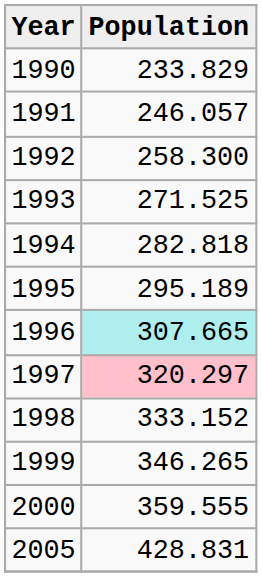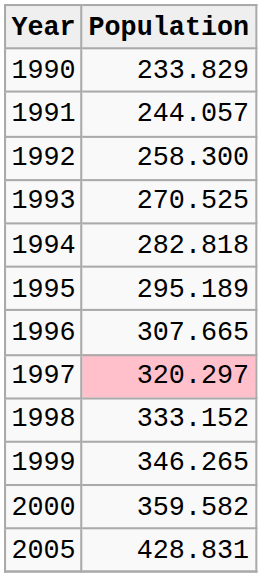 <table class="wikitable">
 <tr>
 <th style="background:#efefef;">Year</th>
 <th style="background:#efefef;">Population</th>
 </tr>
 <tr>
 <td>1990</td>
 <td align="right">233.829</td>
 </tr>
 <tr>
 <td>1991</td>
-<td align="right">246.057</td>
+<td align="right">244.057</td>
 </tr>
 <tr>
 <td>1992</td>
 <td align="right">258.300</td>
 </tr>
 <tr>
 <td>1993</td>
-<td align="right">271.525</td>
+<td align="right">270.525</td>
 </tr>
 <tr>
 <td>1994</td>
 <td align="right">282.818</td>
 </tr>
 <tr>
 <td>1995</td>
 <td align="right">295.189</td>
 </tr>
 <tr>
 <td>1996</td>
-<td align="right" style="background: paleturquoise;">307.665</td>
+<td align="right">307.665</td>
 </tr>
 <tr>
 <td>1997</td>
 <td align="right" style="background: pink;">320.297</td>
 </tr>
 <tr>
 <td>1998</td>
 <td align="right">333.152</td>
 </tr>
 <tr>
 <td>1999</td>
 <td align="right">346.265</td>
 </tr>
 <tr>
 <td>2000</td>
-<td align="right">359.555</td>
+<td align="right">359.582</td>
 </tr>
 <tr>
 <td>2005</td>
 <td align="right">428.831</td>
 </tr>
 <tr>
 </tr>
 </table>
